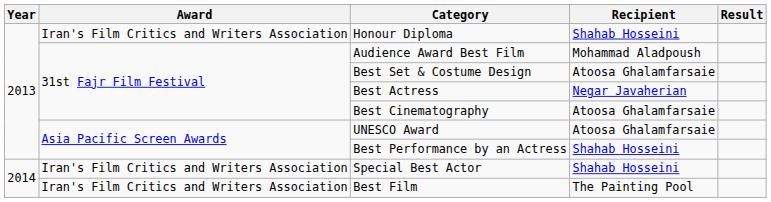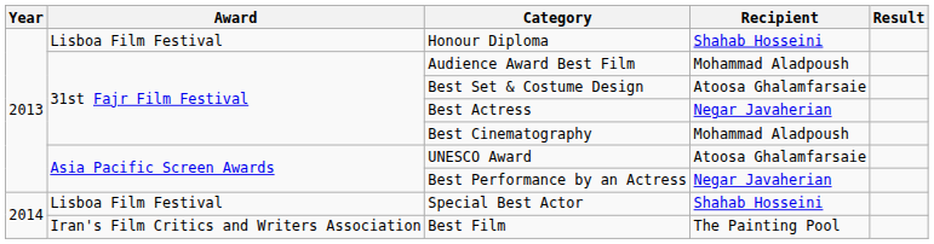 <table class="wikitable">
 <tr>
 <th>Year</th>
 <th>Award</th>
 <th>Category</th>
 <th>Recipient</th>
 <th>Result</th>
 </tr>
 <tr>
 <td rowspan="7">2013</td>
-<td>Iran's Film Critics and Writers Association</td>
+<td>Lisboa Film Festival</td>
 <td>Honour Diploma</td>
 <td><a href='#'>Shahab Hosseini</a></td>
 <td></td>
 </tr>
 <tr>
 <td rowspan="4">31st <a href='#'>Fajr Film Festival</a></td>
 <td>Audience Award Best Film</td>
 <td>Mohammad Aladpoush</td>
 <td></td>
 </tr>
 <tr>
 <td>Best Set & Costume Design</td>
 <td>Atoosa Ghalamfarsaie</td>
 <td></td>
 </tr>
 <tr>
 <td>Best Actress</td>
 <td><a href='#'>Negar Javaherian</a></td>
 <td></td>
 </tr>
 <tr>
 <td>Best Cinematography</td>
-<td>Atoosa Ghalamfarsaie</td>
+<td>Mohammad Aladpoush</td>
 <td></td>
 </tr>
 <tr>
 <td rowspan="2"><a href='#'>Asia Pacific Screen Awards</a></td>
 <td>UNESCO Award</td>
 <td>Atoosa Ghalamfarsaie</td>
 <td></td>
 </tr>
 <tr>
 <td>Best Performance by an Actress</td>
-<td><a href='#'>Shahab Hosseini</a></td>
+<td><a href='#'>Negar Javaherian</a></td>
 <td></td>
 </tr>
 <tr>
 <td rowspan="2">2014</td>
-<td>Iran's Film Critics and Writers Association</td>
+<td>Lisboa Film Festival</td>
 <td>Special Best Actor</td>
 <td><a href='#'>Shahab Hosseini</a></td>
 <td></td>
 </tr>
 <tr>
 <td>Iran's Film Critics and Writers Association</td>
 <td>Best Film</td>
 <td>The Painting Pool</td>
 <td></td>
 </tr>
 </table>
